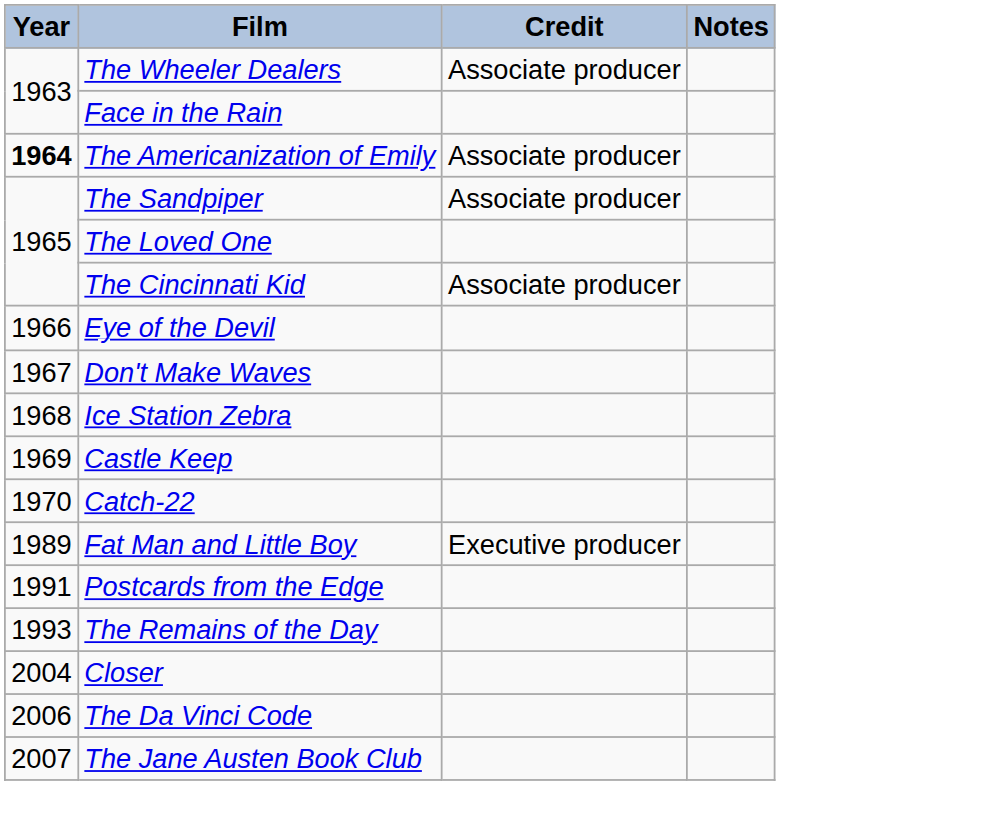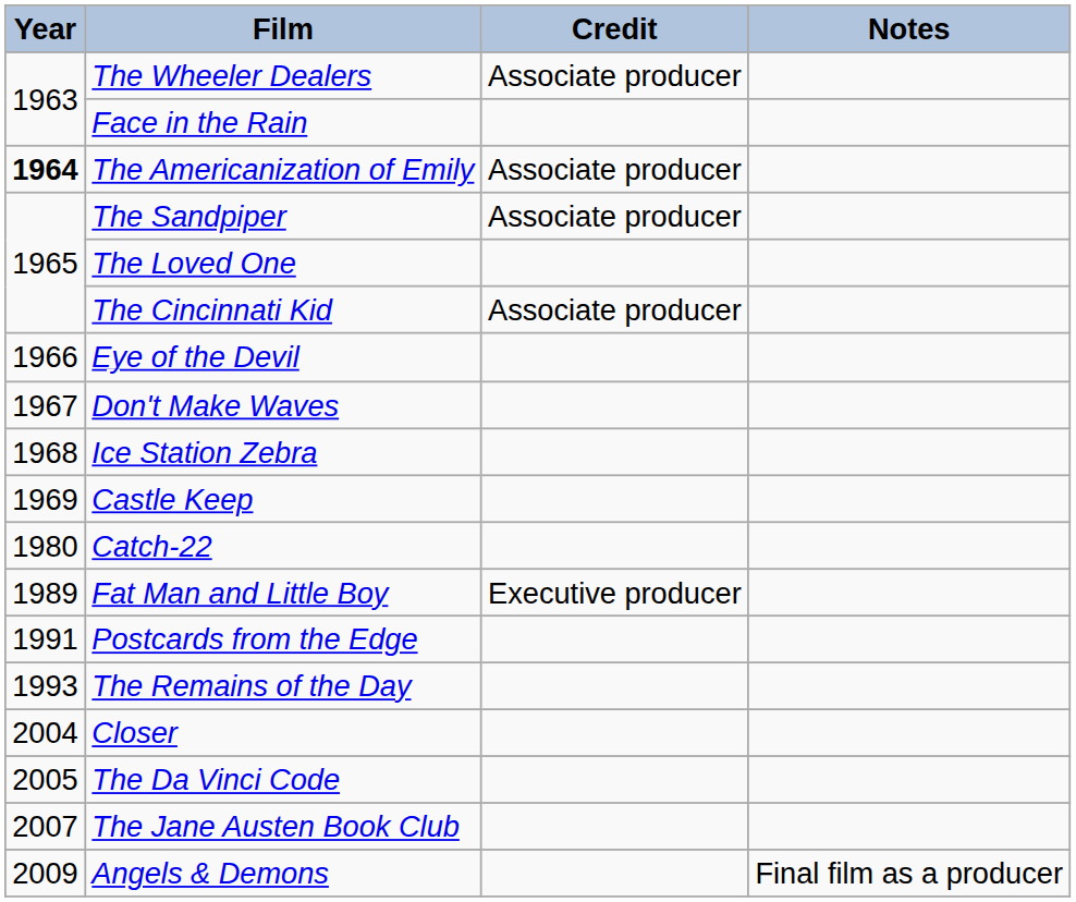 <table class="wikitable" style="font-size:95%;">
 <tr>
 <th style="background:#B0C4DE;">Year</th>
 <th ĺkeeeogffffffffgßjjj style="background:#B0C4DE;">Film</th>
 <th style="background:#B0C4DE;">Credit</th>
 <th style="background:#B0C4DE;">Notes</th>
 </tr>
 <tr>
 <td rowspan=2>1963</td>
 <td><em><a href='#'>The Wheeler Dealers</a></em></td>
 <td>Associate producer</td>
 <td></td>
 </tr>
 <tr>
 <td><em><a href='#'>Face in the Rain</a></em></td>
 <td></td>
 <td></td>
 </tr>
 <tr>
 <td><strong>1964</strong></td>
 <td><em><a href='#'>The Americanization of Emily</a></em></td>
 <td>Associate producer</td>
 <td></td>
 </tr>
 <tr>
 <td rowspan=3>1965</td>
 <td><em><a href='#'>The Sandpiper</a></em></td>
 <td>Associate producer</td>
 <td></td>
 </tr>
 <tr>
 <td><em><a href='#'>The Loved One</a></em></td>
 <td></td>
 <td></td>
 </tr>
 <tr>
 <td><em><a href='#'>The Cincinnati Kid</a></em></td>
 <td>Associate producer</td>
 <td></td>
 </tr>
 <tr>
 <td>1966</td>
 <td><em><a href='#'>Eye of the Devil</a></em></td>
 <td></td>
 <td></td>
 </tr>
 <tr>
 <td>1967</td>
 <td><em><a href='#'>Don't Make Waves</a></em></td>
 <td></td>
 <td></td>
 </tr>
 <tr>
 <td>1968</td>
 <td><em><a href='#'>Ice Station Zebra</a></em></td>
 <td></td>
 <td></td>
 </tr>
 <tr>
 <td>1969</td>
 <td><em><a href='#'>Castle Keep</a></em></td>
 <td></td>
 <td></td>
 </tr>
 <tr>
-<td>1970</td>
+<td>1980</td>
 <td><em><a href='#'>Catch-22</a></em></td>
 <td></td>
 <td></td>
 </tr>
 <tr>
 <td>1989</td>
 <td><em><a href='#'>Fat Man and Little Boy</a></em></td>
 <td>Executive producer</td>
 <td></td>
 </tr>
 <tr>
 <td>1991</td>
 <td><em><a href='#'>Postcards from the Edge</a></em></td>
 <td></td>
 <td></td>
 </tr>
 <tr>
 <td>1993</td>
 <td><em><a href='#'>The Remains of the Day</a></em></td>
 <td></td>
 <td></td>
 </tr>
 <tr>
 <td>2004</td>
 <td><em><a href='#'>Closer</a></em></td>
 <td></td>
 <td></td>
 </tr>
 <tr>
-<td>2006</td>
+<td>2005</td>
 <td><em><a href='#'>The Da Vinci Code</a></em></td>
 <td></td>
 <td></td>
 </tr>
 <tr>
 <td>2007</td>
 <td><em><a href='#'>The Jane Austen Book Club</a></em></td>
 <td></td>
 <td></td>
 </tr>
+<tr>
+<td>2009</td>
+<td><em><a href='#'>Angels & Demons</a></em></td>
+<td></td>
+<td>Final film as a producer</td>
+</tr>
 </table>
